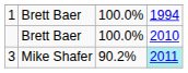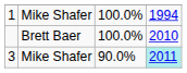 <table class="wikitable">
 <tr>
 </tr>
 <tr>
 <td>1</td>
-<td>Brett Baer</td>
+<td>Mike Shafer</td>
 <td><abbr>100.0%</abbr></td>
 <td><a href='#'>1994</a></td>
 </tr>
 <tr>
 <td></td>
 <td>Brett Baer</td>
 <td><abbr>100.0%</abbr></td>
 <td><a href='#'>2010</a></td>
 </tr>
 <tr>
 <td>3</td>
 <td>Mike Shafer</td>
-<td><abbr>90.2%</abbr></td>
+<td><abbr>90.0%</abbr></td>
 <td style="background: paleturquoise;"><a href='#'>2011</a></td>
 </tr>
 </table>
